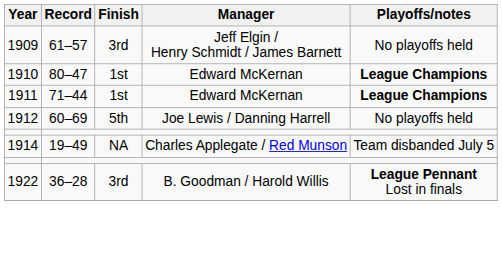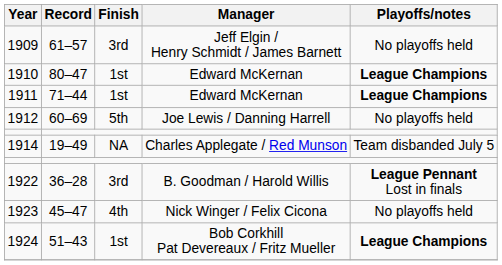 <table class="wikitable">
 <tr style="background: #F2F2F2;">
 <th>Year</th>
 <th>Record</th>
 <th>Finish</th>
 <th>Manager</th>
 <th>Playoffs/notes</th>
 </tr>
 <tr align=center>
 <td>1909</td>
 <td>61–57</td>
 <td>3rd</td>
 <td>Jeff Elgin /<br> Henry Schmidt / James Barnett</td>
 <td>No playoffs held</td>
 </tr>
 <tr align=center>
 <td>1910</td>
 <td>80–47</td>
 <td>1st</td>
 <td>Edward McKernan</td>
 <td><strong>League Champions</strong></td>
 </tr>
 <tr align=center>
 <td>1911</td>
 <td>71–44</td>
 <td>1st</td>
 <td>Edward McKernan</td>
 <td><strong>League Champions</strong></td>
 </tr>
 <tr align=center>
 <td>1912</td>
 <td>60–69</td>
 <td>5th</td>
 <td>Joe Lewis / Danning Harrell</td>
 <td>No playoffs held</td>
 </tr>
 <tr align=center>
 <td></td>
 </tr>
 <tr align=center>
 <td>1914</td>
 <td>19–49</td>
 <td>NA</td>
 <td>Charles Applegate / <a href='#'>Red Munson</a></td>
 <td>Team disbanded July 5</td>
 </tr>
 <tr align=center>
 <td></td>
 </tr>
 <tr align=center>
 <td>1922</td>
 <td>36–28</td>
 <td>3rd</td>
 <td>B. Goodman / Harold Willis</td>
 <td><strong>League Pennant</strong><br>Lost in finals</td>
 </tr>
 <tr align=center>
+<td>1923</td>
+<td>45–47</td>
+<td>4th</td>
+<td>Nick Winger / Felix Cicona</td>
+<td>No playoffs held</td>
+</tr>
+<tr align=center>
+<td>1924</td>
+<td>51–43</td>
+<td>1st</td>
+<td>Bob Corkhill <br> Pat Devereaux / Fritz Mueller</td>
+<td><strong>League Champions</strong></td>
+</tr>
+<tr align=center>
 </tr>
 </table>
